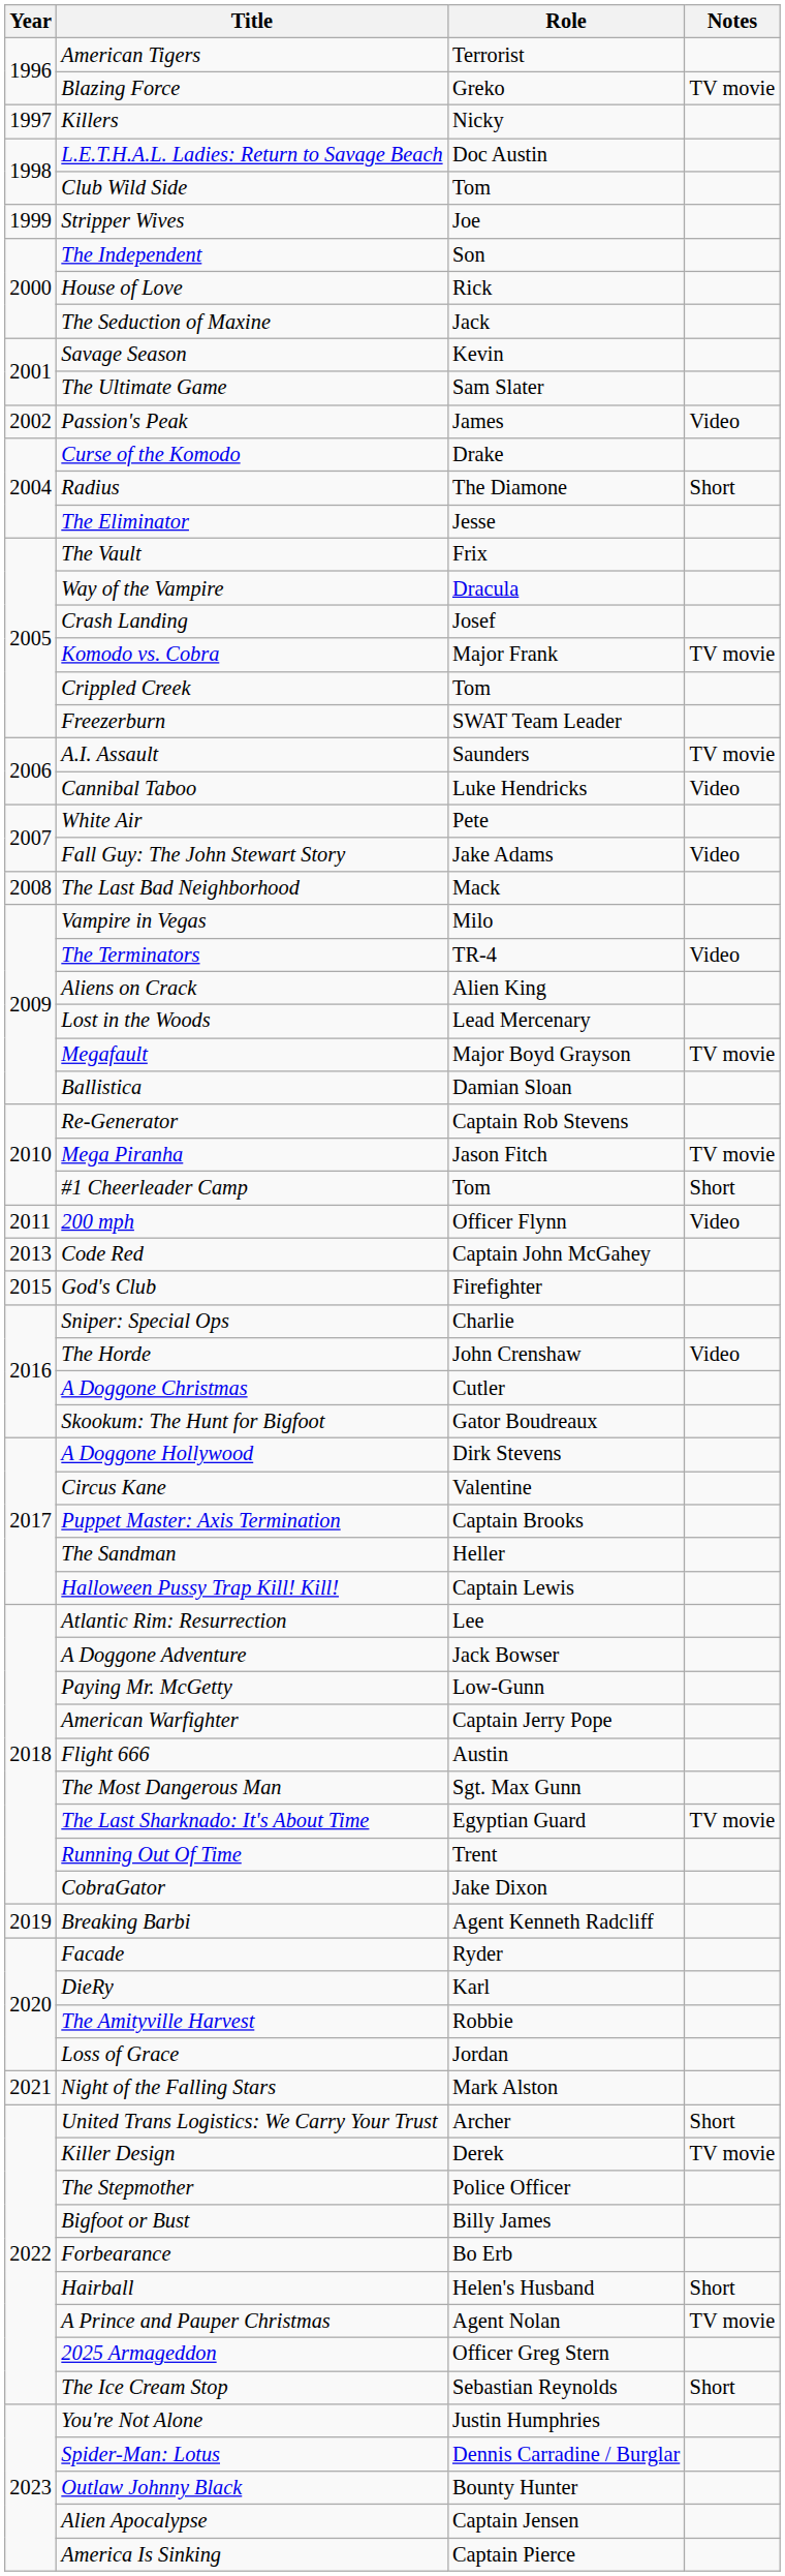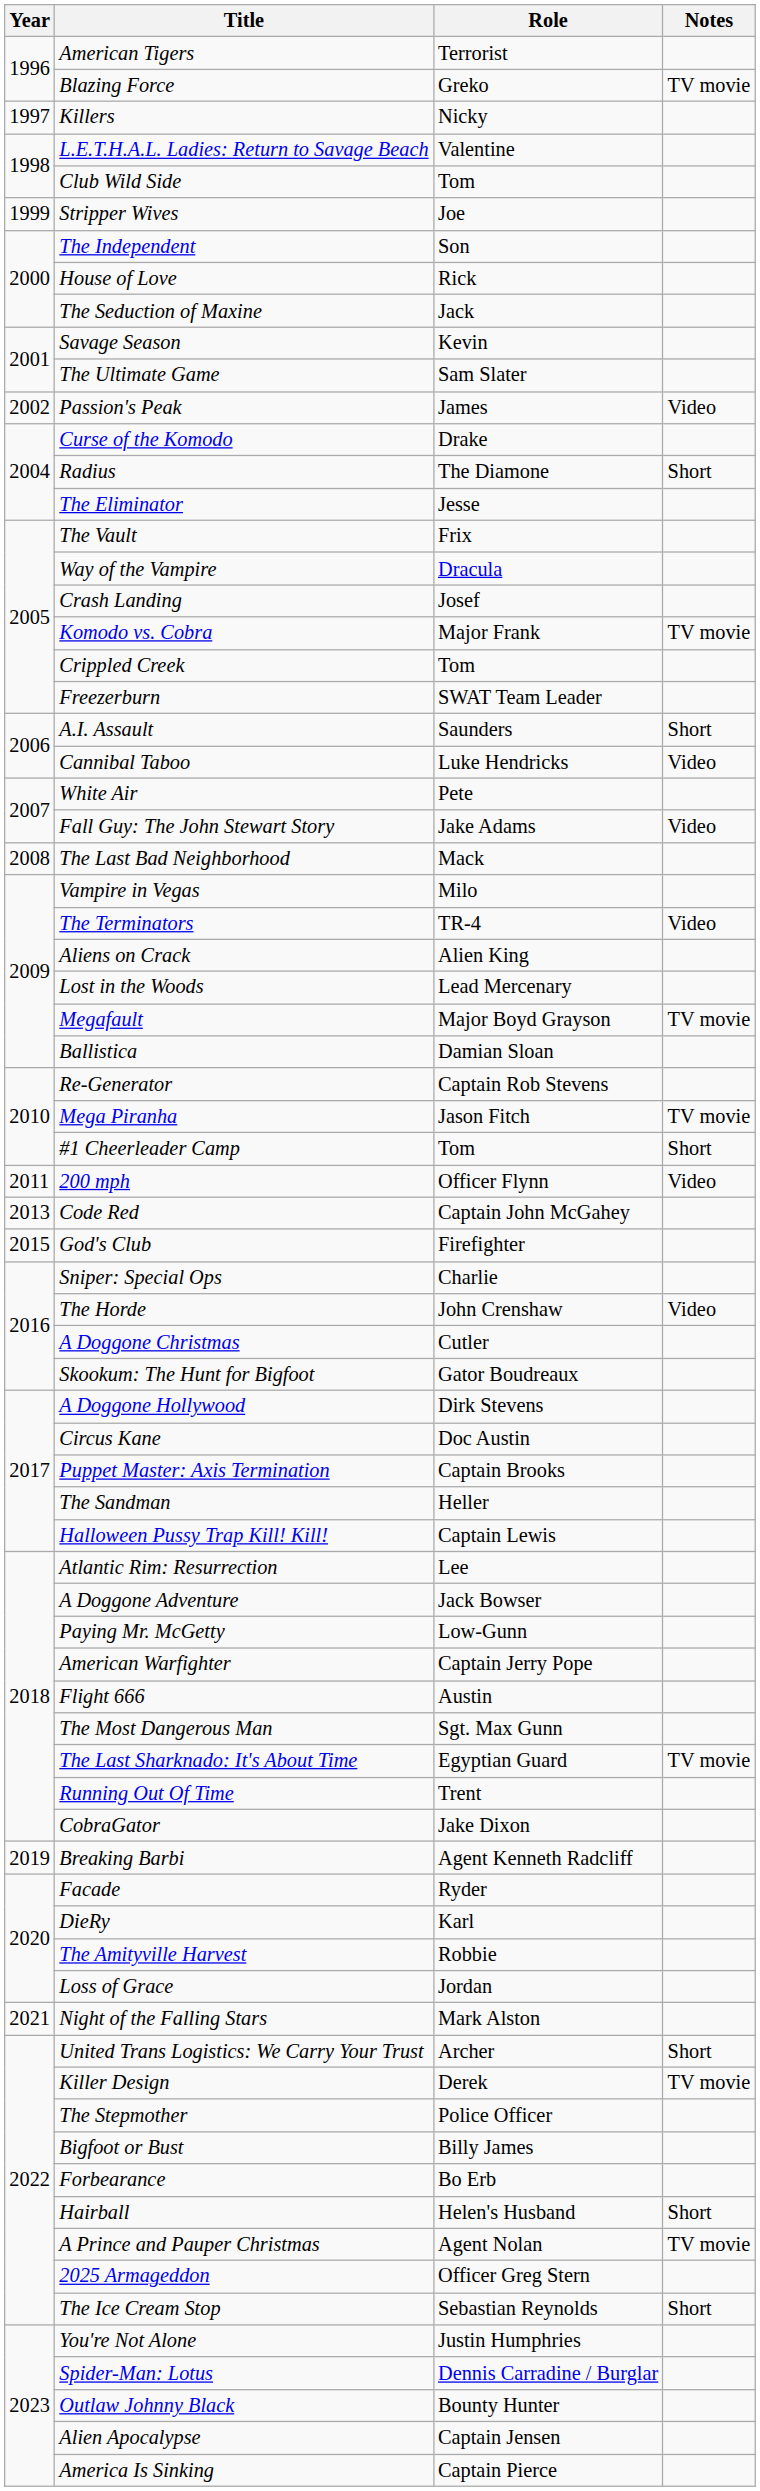 <table class="wikitable sortable">
 <tr>
 <th>Year</th>
 <th>Title</th>
 <th>Role</th>
 <th>Notes</th>
 </tr>
 <tr>
 <td rowspan="2">1996</td>
 <td><em>American Tigers</em></td>
 <td>Terrorist</td>
 <td></td>
 </tr>
 <tr>
 <td><em>Blazing Force</em></td>
 <td>Greko</td>
 <td>TV movie</td>
 </tr>
 <tr>
 <td>1997</td>
 <td><em>Killers</em></td>
 <td>Nicky</td>
 <td></td>
 </tr>
 <tr>
 <td rowspan="2">1998</td>
 <td><em><a href='#'>L.E.T.H.A.L. Ladies: Return to Savage Beach</a></em></td>
-<td>Doc Austin</td>
+<td>Valentine</td>
 <td></td>
 </tr>
 <tr>
 <td><em>Club Wild Side</em></td>
 <td>Tom</td>
 <td></td>
 </tr>
 <tr>
 <td>1999</td>
 <td><em>Stripper Wives</em></td>
 <td>Joe</td>
 <td></td>
 </tr>
 <tr>
 <td rowspan="3">2000</td>
 <td><em><a href='#'>The Independent</a></em></td>
 <td>Son</td>
 <td></td>
 </tr>
 <tr>
 <td><em>House of Love</em></td>
 <td>Rick</td>
 <td></td>
 </tr>
 <tr>
 <td><em>The Seduction of Maxine</em></td>
 <td>Jack</td>
 <td></td>
 </tr>
 <tr>
 <td rowspan="2">2001</td>
 <td><em>Savage Season</em></td>
 <td>Kevin</td>
 <td></td>
 </tr>
 <tr>
 <td><em>The Ultimate Game</em></td>
 <td>Sam Slater</td>
 <td></td>
 </tr>
 <tr>
 <td>2002</td>
 <td><em>Passion's Peak</em></td>
 <td>James</td>
 <td>Video</td>
 </tr>
 <tr>
 <td rowspan="3">2004</td>
 <td><em><a href='#'>Curse of the Komodo</a></em></td>
 <td>Drake</td>
 <td></td>
 </tr>
 <tr>
 <td><em>Radius</em></td>
 <td>The Diamone</td>
 <td>Short</td>
 </tr>
 <tr>
 <td><em><a href='#'>The Eliminator</a></em></td>
 <td>Jesse</td>
 <td></td>
 </tr>
 <tr>
 <td rowspan="6">2005</td>
 <td><em>The Vault</em></td>
 <td>Frix</td>
 <td></td>
 </tr>
 <tr>
 <td><em>Way of the Vampire</em></td>
 <td><a href='#'>Dracula</a></td>
 <td></td>
 </tr>
 <tr>
 <td><em>Crash Landing</em></td>
 <td>Josef</td>
 <td></td>
 </tr>
 <tr>
 <td><em><a href='#'>Komodo vs. Cobra</a></em></td>
 <td>Major Frank</td>
 <td>TV movie</td>
 </tr>
 <tr>
 <td><em>Crippled Creek</em></td>
 <td>Tom</td>
 <td></td>
 </tr>
 <tr>
 <td><em>Freezerburn</em></td>
 <td>SWAT Team Leader</td>
 <td></td>
 </tr>
 <tr>
 <td rowspan="2">2006</td>
 <td><em>A.I. Assault</em></td>
 <td>Saunders</td>
-<td>TV movie</td>
+<td>Short</td>
 </tr>
 <tr>
 <td><em>Cannibal Taboo</em></td>
 <td>Luke Hendricks</td>
 <td>Video</td>
 </tr>
 <tr>
 <td rowspan="2">2007</td>
 <td><em>White Air</em></td>
 <td>Pete</td>
 <td></td>
 </tr>
 <tr>
 <td><em>Fall Guy: The John Stewart Story</em></td>
 <td>Jake Adams</td>
 <td>Video</td>
 </tr>
 <tr>
 <td>2008</td>
 <td><em>The Last Bad Neighborhood</em></td>
 <td>Mack</td>
 <td></td>
 </tr>
 <tr>
 <td rowspan="6">2009</td>
 <td><em>Vampire in Vegas</em></td>
 <td>Milo</td>
 <td></td>
 </tr>
 <tr>
 <td><em><a href='#'>The Terminators</a></em></td>
 <td>TR-4</td>
 <td>Video</td>
 </tr>
 <tr>
 <td><em>Aliens on Crack</em></td>
 <td>Alien King</td>
 <td></td>
 </tr>
 <tr>
 <td><em>Lost in the Woods</em></td>
 <td>Lead Mercenary</td>
 <td></td>
 </tr>
 <tr>
 <td><em><a href='#'>Megafault</a></em></td>
 <td>Major Boyd Grayson</td>
 <td>TV movie</td>
 </tr>
 <tr>
 <td><em>Ballistica</em></td>
 <td>Damian Sloan</td>
 <td></td>
 </tr>
 <tr>
 <td rowspan="3">2010</td>
 <td><em>Re-Generator</em></td>
 <td>Captain Rob Stevens</td>
 <td></td>
 </tr>
 <tr>
 <td><em><a href='#'>Mega Piranha</a></em></td>
 <td>Jason Fitch</td>
 <td>TV movie</td>
 </tr>
 <tr>
 <td><em>#1 Cheerleader Camp</em></td>
 <td>Tom</td>
 <td>Short</td>
 </tr>
 <tr>
 <td>2011</td>
 <td><em><a href='#'>200 mph</a></em></td>
 <td>Officer Flynn</td>
 <td>Video</td>
 </tr>
 <tr>
 <td>2013</td>
 <td><em>Code Red</em></td>
 <td>Captain John McGahey</td>
 <td></td>
 </tr>
 <tr>
 <td>2015</td>
 <td><em>God's Club</em></td>
 <td>Firefighter</td>
 <td></td>
 </tr>
 <tr>
 <td rowspan="4">2016</td>
 <td><em>Sniper: Special Ops</em></td>
 <td>Charlie</td>
 <td></td>
 </tr>
 <tr>
 <td><em>The Horde</em></td>
 <td>John Crenshaw</td>
 <td>Video</td>
 </tr>
 <tr>
 <td><em><a href='#'>A Doggone Christmas</a></em></td>
 <td>Cutler</td>
 <td></td>
 </tr>
 <tr>
 <td><em>Skookum: The Hunt for Bigfoot</em></td>
 <td>Gator Boudreaux</td>
 <td></td>
 </tr>
 <tr>
 <td rowspan="5">2017</td>
 <td><em><a href='#'>A Doggone Hollywood</a></em></td>
 <td>Dirk Stevens</td>
 <td></td>
 </tr>
 <tr>
 <td><em>Circus Kane</em></td>
-<td>Valentine</td>
+<td>Doc Austin</td>
 <td></td>
 </tr>
 <tr>
 <td><em><a href='#'>Puppet Master: Axis Termination</a></em></td>
 <td>Captain Brooks</td>
 <td></td>
 </tr>
 <tr>
 <td><em>The Sandman</em></td>
 <td>Heller</td>
 <td></td>
 </tr>
 <tr>
 <td><em><a href='#'>Halloween Pussy Trap Kill! Kill!</a></em></td>
 <td>Captain Lewis</td>
 <td></td>
 </tr>
 <tr>
 <td rowspan="9">2018</td>
 <td><em>Atlantic Rim: Resurrection</em></td>
 <td>Lee</td>
 <td></td>
 </tr>
 <tr>
 <td><em>A Doggone Adventure</em></td>
 <td>Jack Bowser</td>
 <td></td>
 </tr>
 <tr>
 <td><em>Paying Mr. McGetty</em></td>
 <td>Low-Gunn</td>
 <td></td>
 </tr>
 <tr>
 <td><em>American Warfighter</em></td>
 <td>Captain Jerry Pope</td>
 <td></td>
 </tr>
 <tr>
 <td><em>Flight 666</em></td>
 <td>Austin</td>
 <td></td>
 </tr>
 <tr>
 <td><em>The Most Dangerous Man</em></td>
 <td>Sgt. Max Gunn</td>
 <td></td>
 </tr>
 <tr>
 <td><em><a href='#'>The Last Sharknado: It's About Time</a></em></td>
 <td>Egyptian Guard</td>
 <td>TV movie</td>
 </tr>
 <tr>
 <td><em><a href='#'>Running Out Of Time</a></em></td>
 <td>Trent</td>
 <td></td>
 </tr>
 <tr>
 <td><em>CobraGator</em></td>
 <td>Jake Dixon</td>
 <td></td>
 </tr>
 <tr>
 <td>2019</td>
 <td><em>Breaking Barbi</em></td>
 <td>Agent Kenneth Radcliff</td>
 <td></td>
 </tr>
 <tr>
 <td rowspan="4">2020</td>
 <td><em>Facade</em></td>
 <td>Ryder</td>
 <td></td>
 </tr>
 <tr>
 <td><em>DieRy</em></td>
 <td>Karl</td>
 <td></td>
 </tr>
 <tr>
 <td><em><a href='#'>The Amityville Harvest</a></em></td>
 <td>Robbie</td>
 <td></td>
 </tr>
 <tr>
 <td><em>Loss of Grace</em></td>
 <td>Jordan</td>
 <td></td>
 </tr>
 <tr>
 <td>2021</td>
 <td><em>Night of the Falling Stars</em></td>
 <td>Mark Alston</td>
 <td></td>
 </tr>
 <tr>
 <td rowspan="9">2022</td>
 <td><em>United Trans Logistics: We Carry Your Trust</em></td>
 <td>Archer</td>
 <td>Short</td>
 </tr>
 <tr>
 <td><em>Killer Design</em></td>
 <td>Derek</td>
 <td>TV movie</td>
 </tr>
 <tr>
 <td><em>The Stepmother</em></td>
 <td>Police Officer</td>
 <td></td>
 </tr>
 <tr>
 <td><em>Bigfoot or Bust</em></td>
 <td>Billy James</td>
 <td></td>
 </tr>
 <tr>
 <td><em>Forbearance</em></td>
 <td>Bo Erb</td>
 <td></td>
 </tr>
 <tr>
 <td><em>Hairball</em></td>
 <td>Helen's Husband</td>
 <td>Short</td>
 </tr>
 <tr>
 <td><em>A Prince and Pauper Christmas</em></td>
 <td>Agent Nolan</td>
 <td>TV movie</td>
 </tr>
 <tr>
 <td><em><a href='#'>2025 Armageddon</a></em></td>
 <td>Officer Greg Stern</td>
 <td></td>
 </tr>
 <tr>
 <td><em>The Ice Cream Stop</em></td>
 <td>Sebastian Reynolds</td>
 <td>Short</td>
 </tr>
 <tr>
 <td rowspan="5">2023</td>
 <td><em>You're Not Alone</em></td>
 <td>Justin Humphries</td>
 <td></td>
 </tr>
 <tr>
 <td><em><a href='#'>Spider-Man: Lotus</a></em></td>
 <td><a href='#'>Dennis Carradine / Burglar</a></td>
 <td></td>
 </tr>
 <tr>
 <td><em><a href='#'>Outlaw Johnny Black</a></em></td>
 <td>Bounty Hunter</td>
 <td></td>
 </tr>
 <tr>
 <td><em>Alien Apocalypse</em></td>
 <td>Captain Jensen</td>
 <td></td>
 </tr>
 <tr>
 <td><em>America Is Sinking</em></td>
 <td>Captain Pierce</td>
 <td></td>
 </tr>
 </table>
